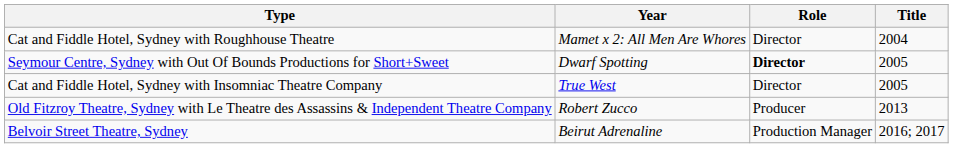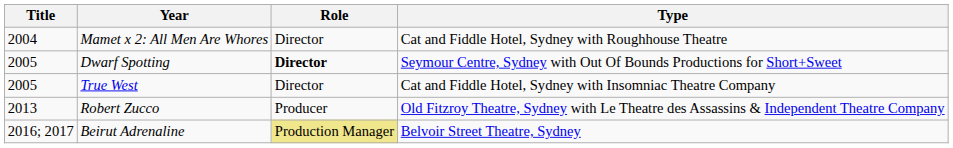 <table class="wikitable">
 <tr>
-<th>Type</th>
+<th>Title</th>
 <th>Year</th>
 <th>Role</th>
-<th>Title</th>
+<th>Type</th>
 </tr>
 <tr>
-<td>Cat and Fiddle Hotel, Sydney with Roughhouse Theatre</td>
+<td>2004</td>
 <td><em>Mamet x 2: All Men Are Whores</em></td>
 <td>Director</td>
-<td>2004</td>
+<td>Cat and Fiddle Hotel, Sydney with Roughhouse Theatre</td>
 </tr>
 <tr>
-<td><a href='#'>Seymour Centre, Sydney</a> with Out Of Bounds Productions for <a href='#'>Short+Sweet</a></td>
+<td>2005</td>
 <td><em>Dwarf Spotting</em></td>
 <td><strong>Director</strong></td>
-<td>2005</td>
+<td><a href='#'>Seymour Centre, Sydney</a> with Out Of Bounds Productions for <a href='#'>Short+Sweet</a></td>
 </tr>
 <tr>
-<td>Cat and Fiddle Hotel, Sydney with Insomniac Theatre Company</td>
+<td>2005</td>
 <td><em><a href='#'>True West</a></em></td>
 <td>Director</td>
-<td>2005</td>
+<td>Cat and Fiddle Hotel, Sydney with Insomniac Theatre Company</td>
 </tr>
 <tr>
-<td><a href='#'>Old Fitzroy Theatre, Sydney</a> with Le Theatre des Assassins & <a href='#'>Independent Theatre Company</a></td>
+<td>2013</td>
 <td><em>Robert Zucco</em></td>
 <td>Producer</td>
-<td>2013</td>
+<td><a href='#'>Old Fitzroy Theatre, Sydney</a> with Le Theatre des Assassins & <a href='#'>Independent Theatre Company</a></td>
 </tr>
 <tr>
+<td>2016; 2017</td>
+<td><em>Beirut Adrenaline</em></td>
+<td style="background: khaki;">Production Manager</td>
 <td><a href='#'>Belvoir Street Theatre, Sydney</a></td>
-<td><em>Beirut Adrenaline</em></td>
-<td>Production Manager</td>
-<td>2016; 2017</td>
 </tr>
 </table>
